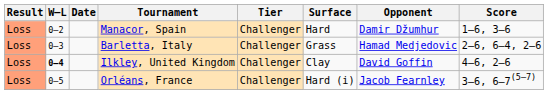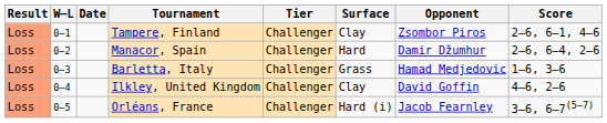 <table class="sortable wikitable">
 <tr>
 <th>Result</th>
 <th class="unsortable">W–L</th>
 <th>Date</th>
 <th>Tournament</th>
 <th>Tier</th>
 <th>Surface</th>
 <th>Opponent</th>
 <th class="unsortable">Score</th>
 </tr>
 <tr>
 <td bgcolor=FFA07A>Loss</td>
+<td><small>0–1</small></td>
+<td><a href='#'></a></td>
+<td style="background:moccasin;"><a href='#'>Tampere</a>, Finland</td>
+<td style="background:moccasin;">Challenger</td>
+<td>Clay</td>
+<td> <a href='#'>Zsombor Piros</a></td>
+<td>2–6, 6–1, 4–6</td>
+</tr>
+<tr>
+<td bgcolor=FFA07A>Loss</td>
 <td><small>0–2</small></td>
 <td><a href='#'></a></td>
 <td style="background:moccasin;"><a href='#'>Manacor</a>, Spain</td>
 <td style="background:moccasin;">Challenger</td>
 <td>Hard</td>
 <td> <a href='#'>Damir Džumhur</a></td>
-<td>1–6, 3–6</td>
+<td>2–6, 6–4, 2–6</td>
 </tr>
 <tr>
 <td bgcolor=FFA07A>Loss</td>
 <td><small>0–3</small></td>
 <td><a href='#'></a></td>
 <td style="background:moccasin;"><a href='#'>Barletta</a>, Italy</td>
 <td style="background:moccasin;">Challenger</td>
 <td>Grass</td>
 <td> <a href='#'>Hamad Medjedovic</a></td>
-<td>2–6, 6–4, 2–6</td>
+<td>1–6, 3–6</td>
 </tr>
 <tr>
 <td bgcolor=FFA07A>Loss</td>
-<td><strong><small>0–4</small></strong></td>
+<td><small>0–4</small></td>
 <td><a href='#'></a></td>
 <td style="background:moccasin;"><a href='#'>Ilkley</a>, United Kingdom</td>
 <td style="background:moccasin;">Challenger</td>
 <td>Clay</td>
 <td> <a href='#'>David Goffin</a></td>
 <td>4–6, 2–6</td>
 </tr>
 <tr>
 <td bgcolor=FFA07A>Loss</td>
 <td><small>0–5</small></td>
 <td><a href='#'></a></td>
 <td style="background:moccasin;"><a href='#'>Orléans</a>, France</td>
 <td style="background:moccasin;">Challenger</td>
 <td>Hard (i)</td>
 <td> <a href='#'>Jacob Fearnley</a></td>
 <td>3–6, 6–7<sup>(5–7)</sup></td>
 </tr>
 </table>
